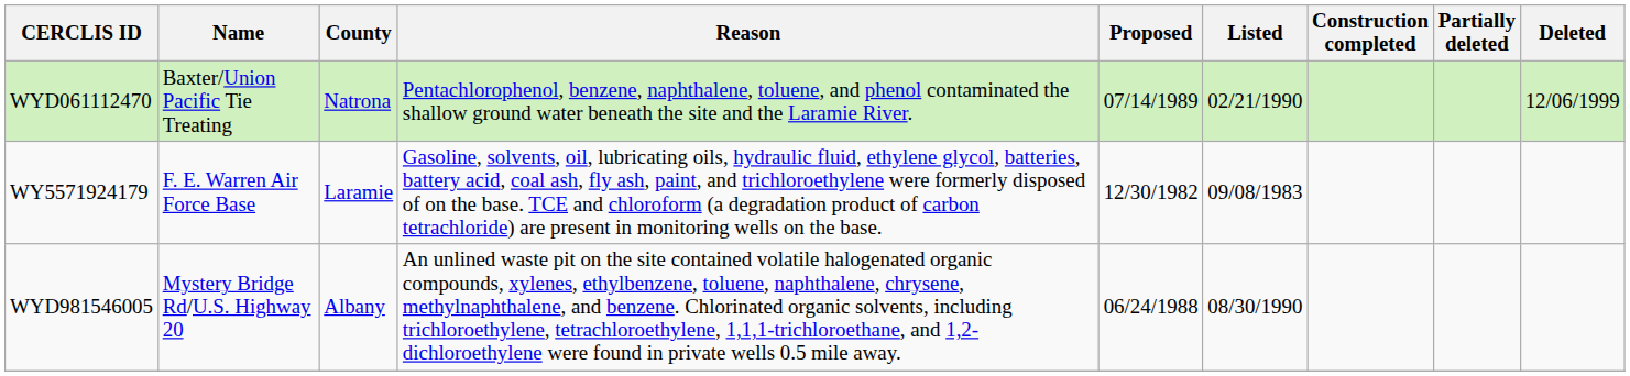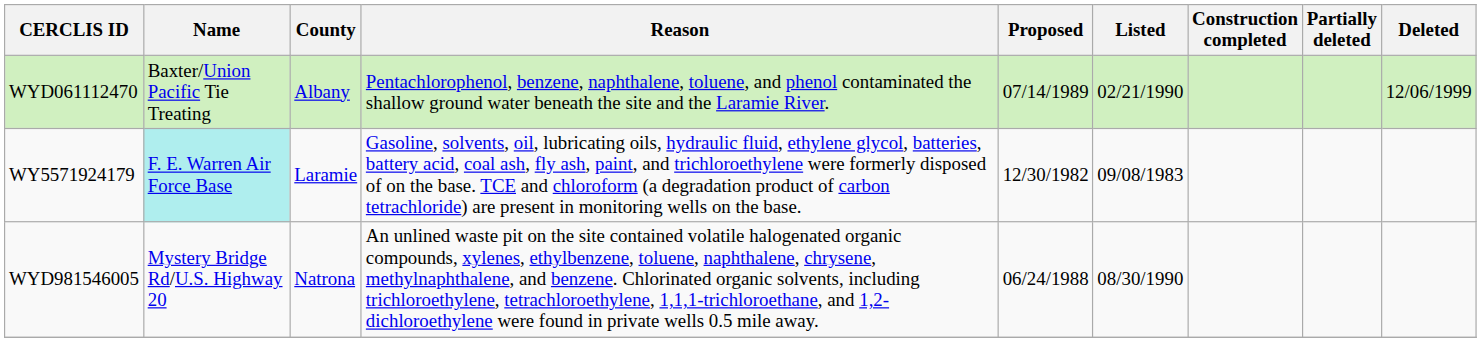 <table class="wikitable sortable">
 <tr>
 <th>CERCLIS ID</th>
 <th>Name</th>
 <th>County</th>
 <th>Reason</th>
 <th>Proposed</th>
 <th>Listed</th>
 <th>Construction<br>completed</th>
 <th>Partially<br>deleted</th>
 <th>Deleted</th>
 </tr>
 <tr style="background:#d0f0c0">
 <td>WYD061112470</td>
 <td>Baxter/<a href='#'>Union Pacific</a> Tie Treating</td>
-<td><a href='#'>Natrona</a></td>
+<td><a href='#'>Albany</a></td>
 <td><a href='#'>Pentachlorophenol</a>, <a href='#'>benzene</a>, <a href='#'>naphthalene</a>, <a href='#'>toluene</a>, and <a href='#'>phenol</a> contaminated the shallow ground water beneath the site and the <a href='#'>Laramie River</a>.</td>
 <td>07/14/1989</td>
 <td>02/21/1990</td>
 <td></td>
 <td></td>
 <td>12/06/1999</td>
 </tr>
 <tr>
 <td>WY5571924179</td>
-<td><a href='#'>F. E. Warren Air Force Base</a></td>
+<td style="background: paleturquoise;"><a href='#'>F. E. Warren Air Force Base</a></td>
 <td><a href='#'>Laramie</a></td>
 <td><a href='#'>Gasoline</a>, <a href='#'>solvents</a>, <a href='#'>oil</a>, lubricating oils, <a href='#'>hydraulic fluid</a>, <a href='#'>ethylene glycol</a>, <a href='#'>batteries</a>, <a href='#'>battery acid</a>, <a href='#'>coal ash</a>, <a href='#'>fly ash</a>, <a href='#'>paint</a>, and <a href='#'>trichloroethylene</a> were formerly disposed of on the base.  <a href='#'>TCE</a> and <a href='#'>chloroform</a> (a degradation product of <a href='#'>carbon tetrachloride</a>) are present in monitoring wells on the base.</td>
 <td>12/30/1982</td>
 <td>09/08/1983</td>
 <td></td>
 <td></td>
 <td></td>
 </tr>
 <tr>
 <td>WYD981546005</td>
 <td><a href='#'>Mystery Bridge Rd</a>/<a href='#'>U.S. Highway 20</a></td>
-<td><a href='#'>Albany</a></td>
+<td><a href='#'>Natrona</a></td>
 <td>An unlined waste pit on the site contained volatile halogenated organic compounds, <a href='#'>xylenes</a>, <a href='#'>ethylbenzene</a>, <a href='#'>toluene</a>, <a href='#'>naphthalene</a>, <a href='#'>chrysene</a>, <a href='#'>methylnaphthalene</a>, and <a href='#'>benzene</a>.  Chlorinated organic solvents, including <a href='#'>trichloroethylene</a>, <a href='#'>tetrachloroethylene</a>, <a href='#'>1,1,1-trichloroethane</a>, and <a href='#'>1,2-dichloroethylene</a> were found in private wells 0.5 mile away.</td>
 <td>06/24/1988</td>
 <td>08/30/1990</td>
 <td></td>
 <td></td>
 <td></td>
 </tr>
 <tr>
 </tr>
 </table>
